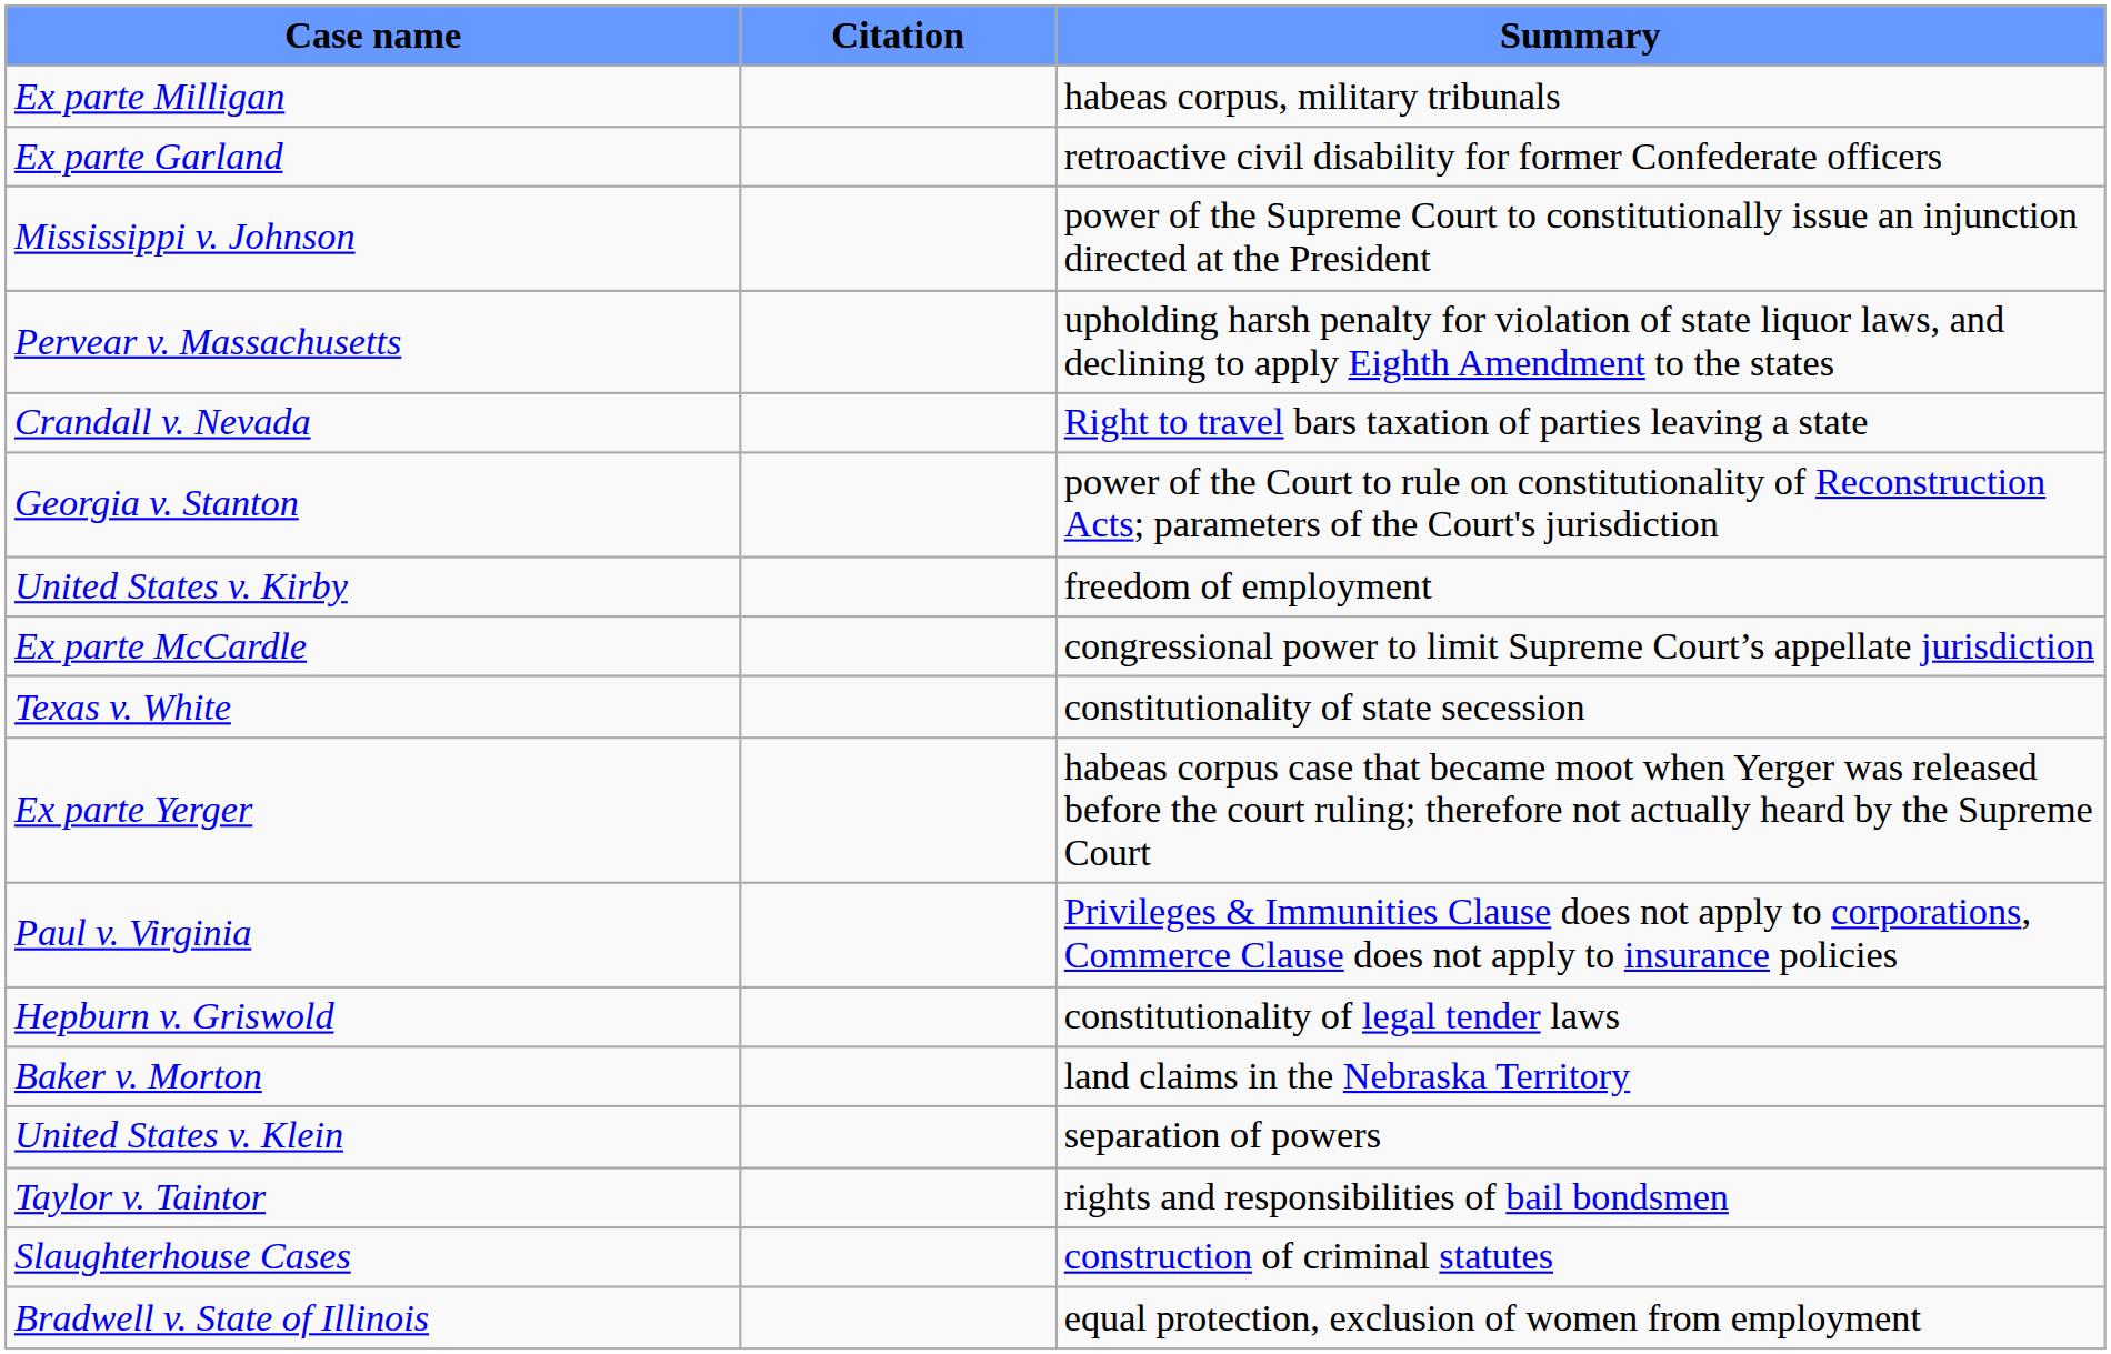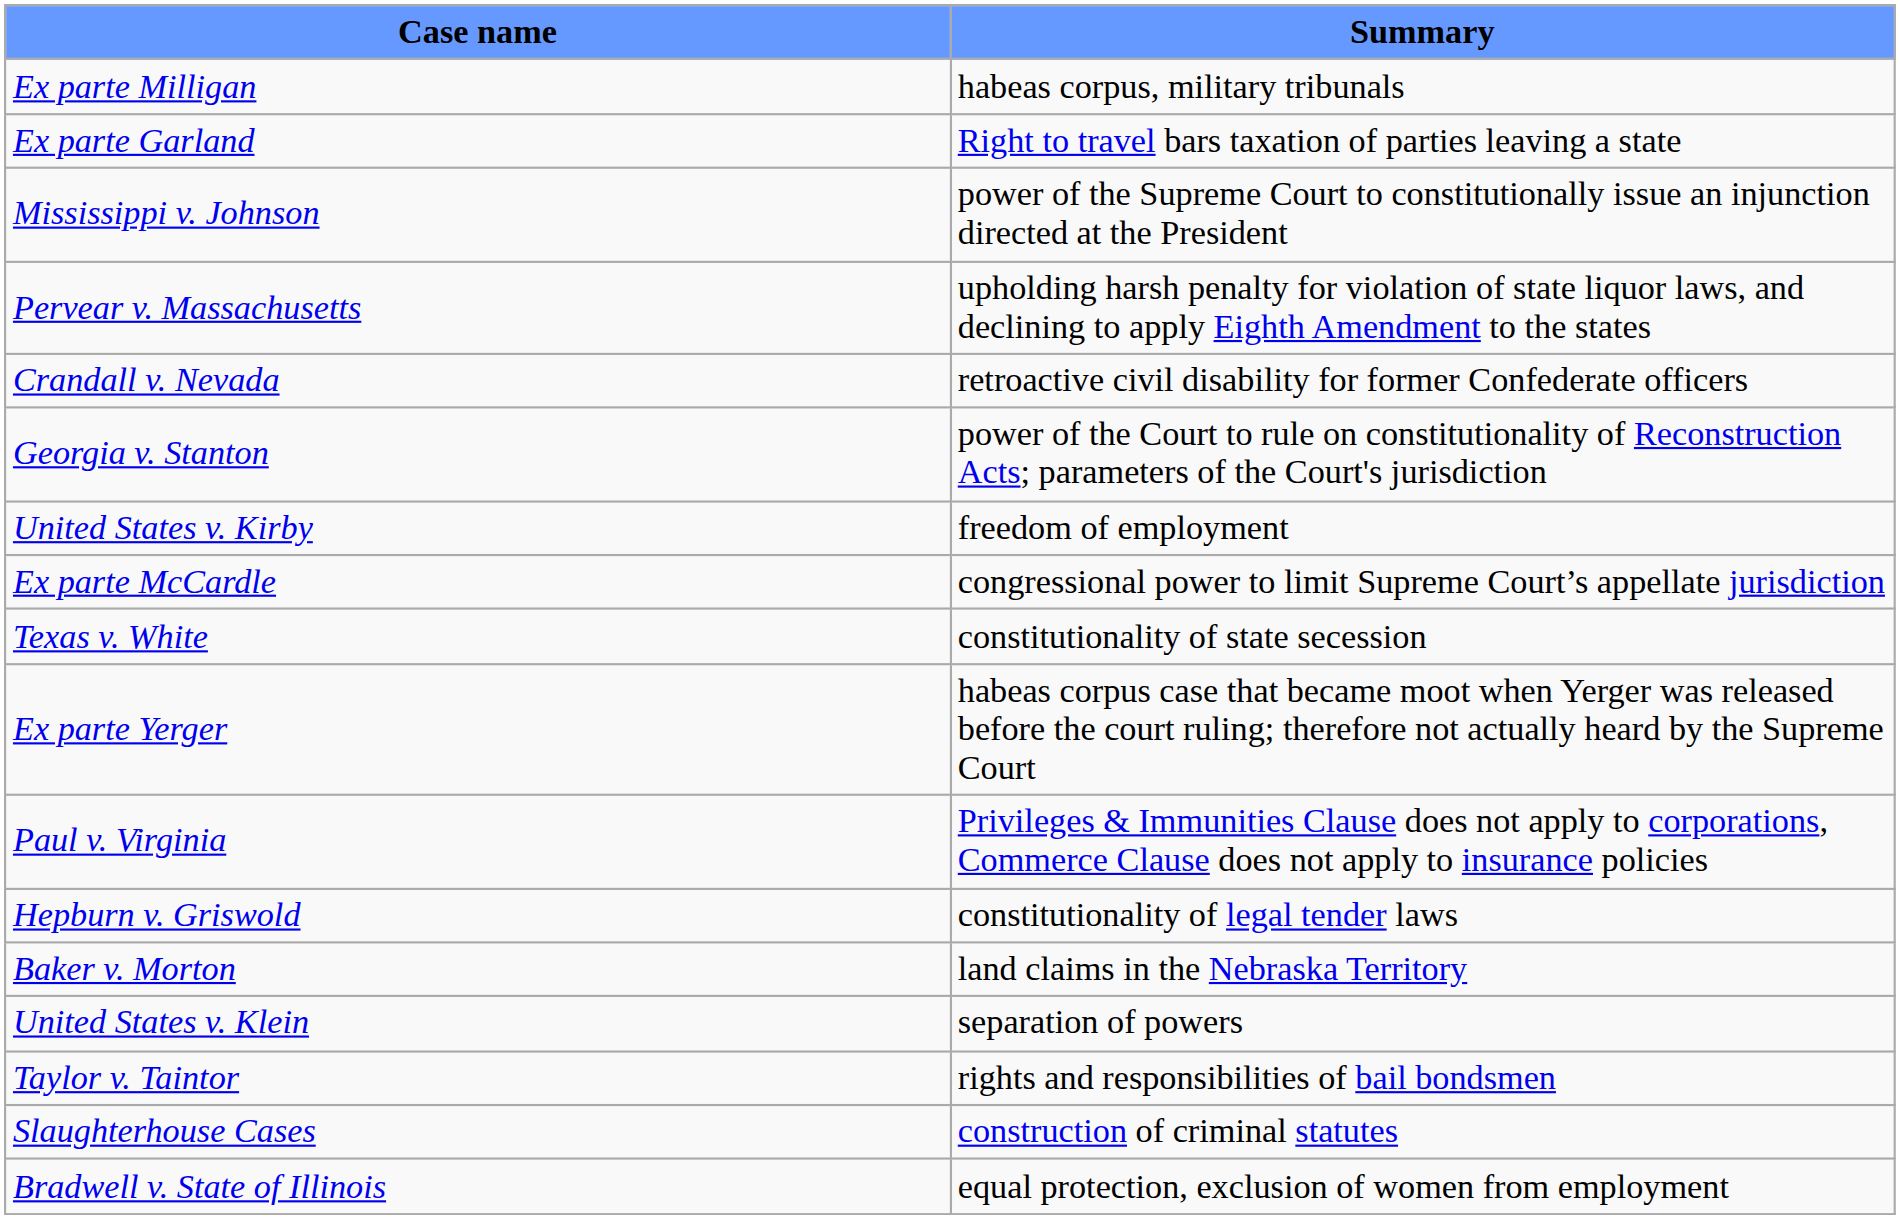 <table class="wikitable" style="margin:auto;width:100%">
 <tr>
 <th style="background:#6699FF">Case name</th>
-<th style="background:#6699FF;width:15%">Citation</th>
 <th style="background:#6699FF;width:50%">Summary</th>
 </tr>
 <tr>
 <td><em><a href='#'>Ex parte Milligan</a></em></td>
-<td></td>
 <td>habeas corpus, military tribunals</td>
 </tr>
 <tr>
 <td><em><a href='#'>Ex parte Garland</a></em></td>
-<td></td>
-<td>retroactive civil disability for former Confederate officers</td>
+<td><a href='#'>Right to travel</a> bars taxation of parties leaving a state</td>
 </tr>
 <tr>
 <td><em><a href='#'>Mississippi v. Johnson</a></em></td>
-<td></td>
 <td>power of the Supreme Court to constitutionally issue an injunction directed at the President</td>
 </tr>
 <tr>
 <td><em><a href='#'>Pervear v. Massachusetts</a></em></td>
-<td></td>
 <td>upholding harsh penalty for violation of state liquor laws, and declining to apply <a href='#'>Eighth Amendment</a> to the states</td>
 </tr>
 <tr>
 <td><em><a href='#'>Crandall v. Nevada</a></em></td>
-<td></td>
-<td><a href='#'>Right to travel</a> bars taxation of parties leaving a state</td>
+<td>retroactive civil disability for former Confederate officers</td>
 </tr>
 <tr>
 <td><em><a href='#'>Georgia v. Stanton</a></em></td>
-<td></td>
 <td>power of the Court to rule on constitutionality of <a href='#'>Reconstruction Acts</a>; parameters of the Court's jurisdiction</td>
 </tr>
 <tr>
 <td><em><a href='#'>United States v. Kirby</a></em></td>
-<td></td>
 <td>freedom of employment</td>
 </tr>
 <tr>
 <td><em><a href='#'>Ex parte McCardle</a></em></td>
-<td></td>
 <td>congressional power to limit Supreme Court’s appellate <a href='#'>jurisdiction</a></td>
 </tr>
 <tr>
 <td><em><a href='#'>Texas v. White</a></em></td>
-<td></td>
 <td>constitutionality of state secession</td>
 </tr>
 <tr>
 <td><em><a href='#'>Ex parte Yerger</a></em></td>
-<td></td>
 <td>habeas corpus case that became moot when Yerger was released before the court ruling; therefore not actually heard by the Supreme Court</td>
 </tr>
 <tr>
 <td><em><a href='#'>Paul v. Virginia</a></em></td>
-<td></td>
 <td><a href='#'>Privileges & Immunities Clause</a> does not apply to <a href='#'>corporations</a>, <a href='#'>Commerce Clause</a> does not apply to <a href='#'>insurance</a> policies</td>
 </tr>
 <tr>
 <td><em><a href='#'>Hepburn v. Griswold</a></em></td>
-<td></td>
 <td>constitutionality of <a href='#'>legal tender</a> laws</td>
 </tr>
 <tr>
 <td><em><a href='#'>Baker v. Morton</a></em></td>
-<td></td>
 <td>land claims in the <a href='#'>Nebraska Territory</a></td>
 </tr>
 <tr>
 <td><em><a href='#'>United States v. Klein</a></em></td>
-<td></td>
 <td>separation of powers</td>
 </tr>
 <tr>
 <td><em><a href='#'>Taylor v. Taintor</a></em></td>
-<td></td>
 <td>rights and responsibilities of <a href='#'>bail bondsmen</a></td>
 </tr>
 <tr>
 <td><em><a href='#'>Slaughterhouse Cases</a></em></td>
-<td></td>
 <td><a href='#'>construction</a> of criminal <a href='#'>statutes</a></td>
 </tr>
 <tr>
 <td><em><a href='#'>Bradwell v. State of Illinois</a></em></td>
-<td></td>
 <td>equal protection, exclusion of women from employment</td>
 </tr>
 </table>
